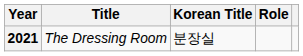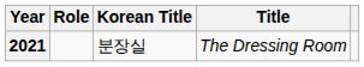 <table class="wikitable plainrowheaders sortable">
 <tr>
 <th scope="col">Year</th>
+<th scope="col">Role</th>
+<th scope="col">Korean Title</th>
 <th scope="col">Title</th>
-<th scope="col">Korean Title</th>
-<th scope="col">Role</th>
 <th scope="col" class="unsortable"></th>
 </tr>
 <tr>
 <th scope="row">2021</th>
+<td></td>
+<td>분장실</td>
 <td><em>The Dressing Room</em></td>
-<td>분장실</td>
-<td></td>
 <td></td>
 </tr>
 </table>
